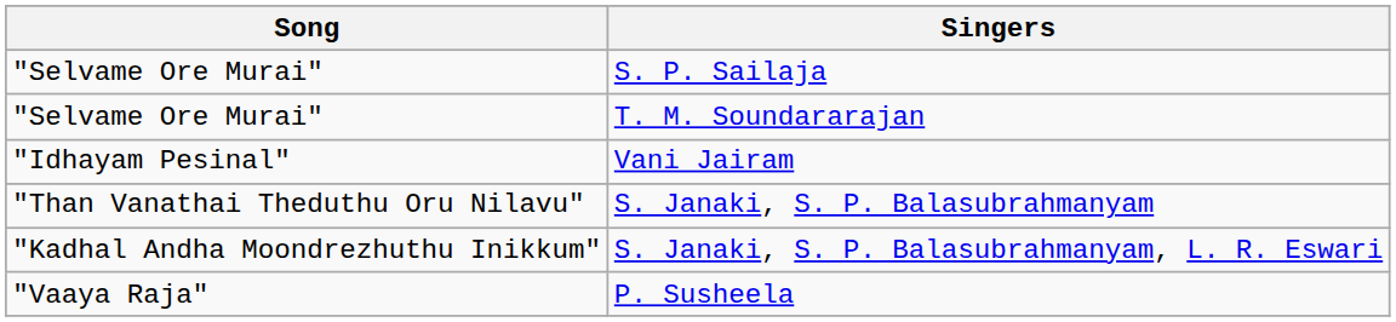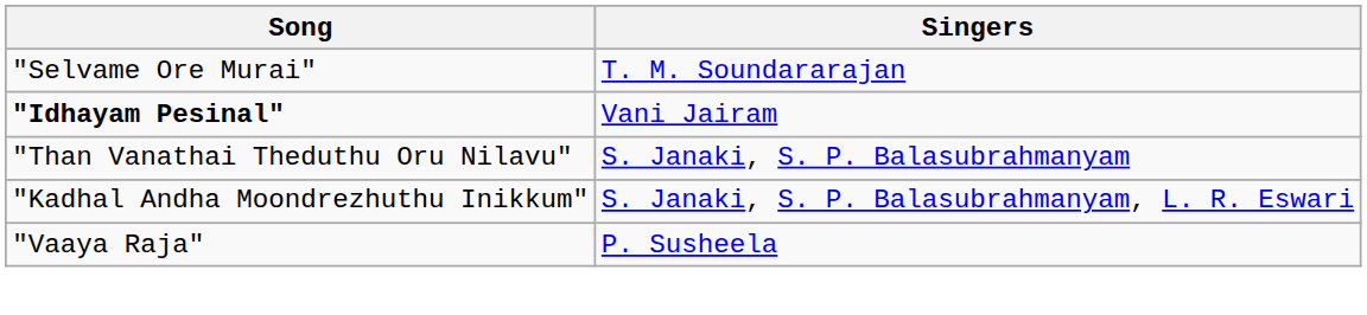 <table class="wikitable">
 <tr style="background:#cccccf; text-align:center;">
 <th>Song</th>
 <th>Singers</th>
 </tr>
 <tr>
 <td>"Selvame Ore Murai"</td>
-<td><a href='#'>S. P. Sailaja</a></td>
-</tr>
-<tr>
-<td>"Selvame Ore Murai"</td>
 <td><a href='#'>T. M. Soundararajan</a></td>
 </tr>
 <tr>
-<td>"Idhayam Pesinal"</td>
+<td><strong>"Idhayam Pesinal"</strong></td>
 <td><a href='#'>Vani Jairam</a></td>
 </tr>
 <tr>
 <td>"Than Vanathai Theduthu Oru Nilavu"</td>
 <td><a href='#'>S. Janaki</a>, <a href='#'>S. P. Balasubrahmanyam</a></td>
 </tr>
 <tr>
 <td>"Kadhal Andha Moondrezhuthu Inikkum"</td>
 <td><a href='#'>S. Janaki</a>, <a href='#'>S. P. Balasubrahmanyam</a>, <a href='#'>L. R. Eswari</a></td>
 </tr>
 <tr>
 <td>"Vaaya Raja"</td>
 <td><a href='#'>P. Susheela</a></td>
 </tr>
 </table>
